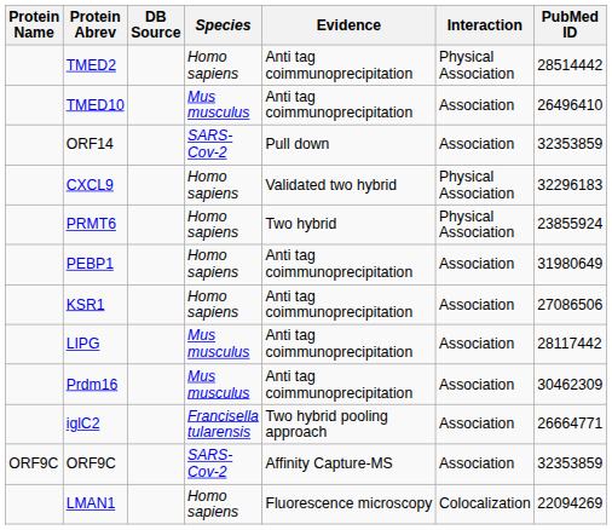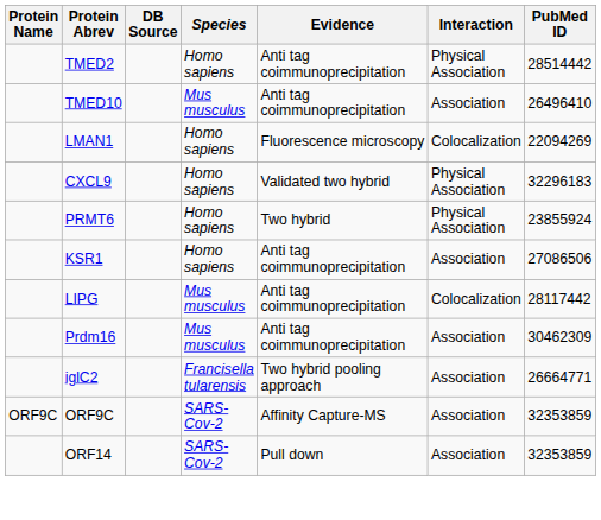 <table class="wikitable">
 <tr>
 <th>Protein Name</th>
 <th>Protein Abrev</th>
 <th>DB Source</th>
 <th><em>Species</em></th>
 <th>Evidence</th>
 <th>Interaction</th>
 <th>PubMed ID</th>
 </tr>
 <tr>
 <td></td>
 <td><a href='#'>TMED2</a></td>
 <td></td>
 <td><em>Homo sapiens</em></td>
 <td>Anti tag coimmunoprecipitation</td>
 <td>Physical Association</td>
 <td>28514442</td>
 </tr>
 <tr>
 <td></td>
 <td><a href='#'>TMED10</a></td>
 <td></td>
 <td><em><a href='#'>Mus musculus</a></em></td>
 <td>Anti tag coimmunoprecipitation</td>
 <td>Association</td>
 <td>26496410</td>
 </tr>
 <tr>
 <td></td>
-<td>ORF14</td>
+<td><a href='#'>LMAN1</a></td>
 <td></td>
-<td><em><a href='#'>SARS-Cov-2</a></em></td>
-<td>Pull down</td>
-<td>Association</td>
-<td>32353859</td>
+<td><em>Homo sapiens</em></td>
+<td>Fluorescence microscopy</td>
+<td>Colocalization</td>
+<td>22094269</td>
 </tr>
 <tr>
 <td></td>
 <td><a href='#'>CXCL9</a></td>
 <td></td>
 <td><em>Homo sapiens</em></td>
 <td>Validated two hybrid</td>
 <td>Physical Association</td>
 <td>32296183</td>
 </tr>
 <tr>
 <td></td>
 <td><a href='#'>PRMT6</a></td>
 <td></td>
 <td><em>Homo sapiens</em></td>
 <td>Two hybrid</td>
 <td>Physical Association</td>
 <td>23855924</td>
 </tr>
 <tr>
 <td></td>
-<td><a href='#'>PEBP1</a></td>
-<td></td>
-<td><em>Homo sapiens</em></td>
-<td>Anti tag coimmunoprecipitation</td>
-<td>Association</td>
-<td>31980649</td>
-</tr>
-<tr>
-<td></td>
 <td><a href='#'>KSR1</a></td>
 <td></td>
 <td><em>Homo sapiens</em></td>
 <td>Anti tag coimmunoprecipitation</td>
 <td>Association</td>
 <td>27086506</td>
 </tr>
 <tr>
 <td></td>
 <td><a href='#'>LIPG</a></td>
 <td></td>
 <td><em><a href='#'>Mus musculus</a></em></td>
 <td>Anti tag coimmunoprecipitation</td>
-<td>Association</td>
+<td>Colocalization</td>
 <td>28117442</td>
 </tr>
 <tr>
 <td></td>
 <td><a href='#'>Prdm16</a></td>
 <td></td>
 <td><em><a href='#'>Mus musculus</a></em></td>
 <td>Anti tag coimmunoprecipitation</td>
 <td>Association</td>
 <td>30462309</td>
 </tr>
 <tr>
 <td></td>
 <td><a href='#'>iglC2</a></td>
 <td></td>
 <td><em><a href='#'>Francisella tularensis</a></em></td>
 <td>Two hybrid pooling approach</td>
 <td>Association</td>
 <td>26664771</td>
 </tr>
 <tr>
 <td>ORF9C</td>
 <td>ORF9C</td>
 <td></td>
 <td><em><a href='#'>SARS-Cov-2</a></em></td>
 <td>Affinity Capture-MS</td>
 <td>Association</td>
 <td>32353859</td>
 </tr>
 <tr>
 <td></td>
-<td><a href='#'>LMAN1</a></td>
+<td>ORF14</td>
 <td></td>
-<td><em>Homo sapiens</em></td>
-<td>Fluorescence microscopy</td>
-<td>Colocalization</td>
-<td>22094269</td>
+<td><em><a href='#'>SARS-Cov-2</a></em></td>
+<td>Pull down</td>
+<td>Association</td>
+<td>32353859</td>
 </tr>
 </table>
